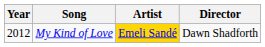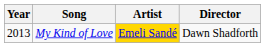 <table class="wikitable" style="font-size:95%;">
 <tr>
 <th>Year</th>
 <th>Song</th>
 <th>Artist</th>
 <th>Director</th>
 </tr>
 <tr>
-<td>2012</td>
+<td>2013</td>
 <td><em><a href='#'>My Kind of Love</a></em></td>
 <td style="background: gold;"><a href='#'>Emeli Sandé</a></td>
 <td>Dawn Shadforth</td>
 </tr>
 </table>
